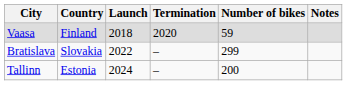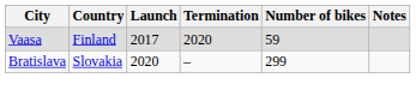 <table class="wikitable sortable">
 <tr>
 <th>City</th>
 <th>Country</th>
 <th>Launch</th>
 <th>Termination</th>
 <th>Number of bikes</th>
 <th>Notes</th>
 </tr>
 <tr style="background-color: #DDDDDD">
 <td><a href='#'>Vaasa</a></td>
 <td><a href='#'>Finland</a></td>
-<td>2018</td>
+<td>2017</td>
 <td>2020</td>
 <td>59</td>
 <td></td>
 </tr>
 <tr>
 <td><a href='#'>Bratislava</a></td>
 <td><a href='#'>Slovakia</a></td>
-<td>2022</td>
+<td>2020</td>
 <td>–</td>
 <td>299</td>
 <td></td>
 </tr>
-<tr>
-<td><a href='#'>Tallinn</a></td>
-<td><a href='#'>Estonia</a></td>
-<td>2024</td>
-<td>–</td>
-<td>200</td>
-<td></td>
-</tr>
 </table>
